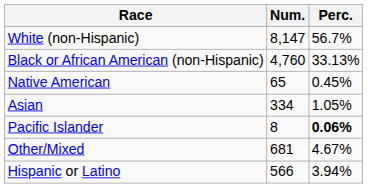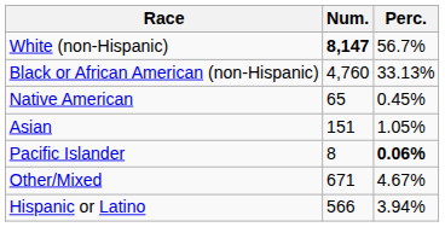 <table class="wikitable">
 <tr>
 <th>Race</th>
 <th>Num.</th>
 <th>Perc.</th>
 </tr>
 <tr>
 <td><a href='#'>White</a> (non-Hispanic)</td>
-<td>8,147</td>
+<td><strong>8,147</strong></td>
 <td>56.7%</td>
 </tr>
 <tr>
 <td><a href='#'>Black or African American</a> (non-Hispanic)</td>
 <td>4,760</td>
 <td>33.13%</td>
 </tr>
 <tr>
 <td><a href='#'>Native American</a></td>
 <td>65</td>
 <td>0.45%</td>
 </tr>
 <tr>
 <td><a href='#'>Asian</a></td>
-<td>334</td>
+<td>151</td>
 <td>1.05%</td>
 </tr>
 <tr>
 <td><a href='#'>Pacific Islander</a></td>
 <td>8</td>
 <td><strong>0.06%</strong></td>
 </tr>
 <tr>
 <td><a href='#'>Other/Mixed</a></td>
-<td>681</td>
+<td>671</td>
 <td>4.67%</td>
 </tr>
 <tr>
 <td><a href='#'>Hispanic</a> or <a href='#'>Latino</a></td>
 <td>566</td>
 <td>3.94%</td>
 </tr>
 </table>
